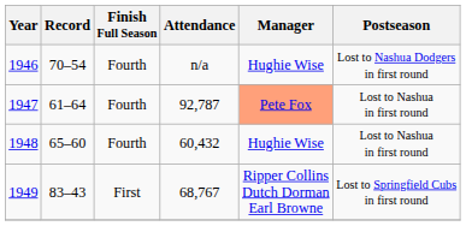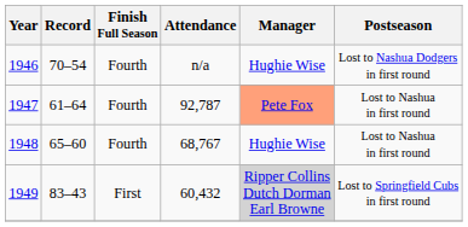 <table class="wikitable">
 <tr>
 <th>Year</th>
 <th>Record</th>
 <th>Finish <br><small>Full Season</small></th>
 <th>Attendance</th>
 <th>Manager</th>
 <th>Postseason</th>
 </tr>
 <tr align=center>
 <td><a href='#'>1946</a></td>
 <td>70–54</td>
 <td>Fourth</td>
 <td>n/a</td>
 <td><a href='#'>Hughie Wise</a></td>
 <td><small>Lost to <a href='#'>Nashua Dodgers</a><br>in first round</small></td>
 </tr>
 <tr align=center>
 <td><a href='#'>1947</a></td>
 <td>61–64</td>
 <td>Fourth</td>
 <td>92,787</td>
 <td style="background: lightsalmon;"><a href='#'>Pete Fox</a></td>
 <td><small>Lost to Nashua<br>in first round</small></td>
 </tr>
 <tr align=center>
 <td><a href='#'>1948</a></td>
 <td>65–60</td>
 <td>Fourth</td>
-<td>60,432</td>
+<td>68,767</td>
 <td><a href='#'>Hughie Wise</a></td>
 <td><small>Lost to Nashua<br>in first round</small></td>
 </tr>
 <tr align=center>
 <td><a href='#'>1949</a></td>
 <td>83–43</td>
 <td>First</td>
-<td>68,767</td>
-<td><a href='#'>Ripper Collins</a><br><a href='#'>Dutch Dorman</a><br><a href='#'>Earl Browne</a></td>
+<td>60,432</td>
+<td style="background: lightgrey;"><a href='#'>Ripper Collins</a><br><a href='#'>Dutch Dorman</a><br><a href='#'>Earl Browne</a></td>
 <td><small>Lost to <a href='#'>Springfield Cubs</a><br>in first round</small></td>
 </tr>
 <tr>
 </tr>
 </table>
